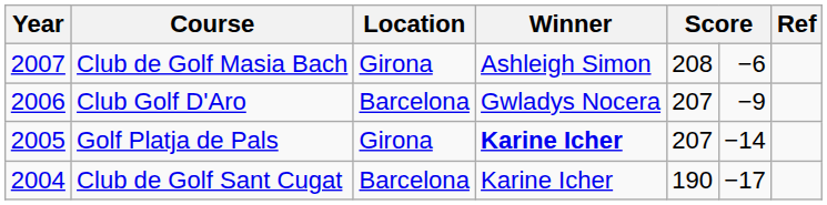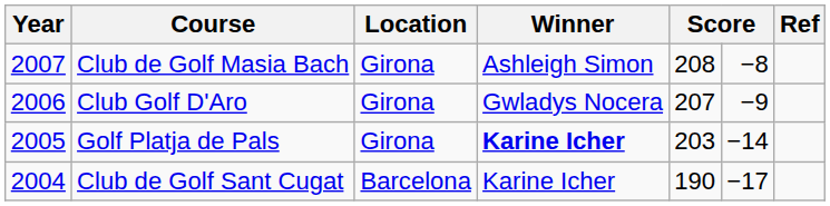 <table class="wikitable">
 <tr>
 <th>Year</th>
 <th>Course</th>
 <th>Location</th>
 <th>Winner</th>
 <th colspan=2>Score</th>
 <th>Ref</th>
 </tr>
 <tr>
 <td><a href='#'>2007</a></td>
 <td><a href='#'>Club de Golf Masia Bach</a></td>
 <td><a href='#'>Girona</a></td>
 <td> <a href='#'>Ashleigh Simon</a></td>
 <td>208</td>
-<td align=right>−6</td>
+<td align=right>−8</td>
 <td></td>
 </tr>
 <tr>
 <td><a href='#'>2006</a></td>
 <td><a href='#'>Club Golf D'Aro</a></td>
-<td><a href='#'>Barcelona</a></td>
+<td><a href='#'>Girona</a></td>
 <td> <a href='#'>Gwladys Nocera</a></td>
 <td>207</td>
 <td align=right>−9</td>
 <td></td>
 </tr>
 <tr>
 <td><a href='#'>2005</a></td>
 <td><a href='#'>Golf Platja de Pals</a></td>
 <td><a href='#'>Girona</a></td>
 <td><strong> <a href='#'>Karine Icher</a></strong></td>
-<td>207</td>
+<td>203</td>
 <td align=right>−14</td>
 <td></td>
 </tr>
 <tr>
 <td><a href='#'>2004</a></td>
 <td><a href='#'>Club de Golf Sant Cugat</a></td>
 <td><a href='#'>Barcelona</a></td>
 <td> <a href='#'>Karine Icher</a></td>
 <td>190</td>
 <td align=right>−17</td>
 <td></td>
 </tr>
 </table>
